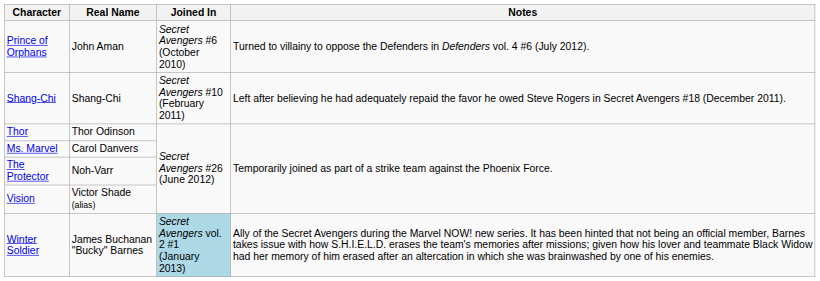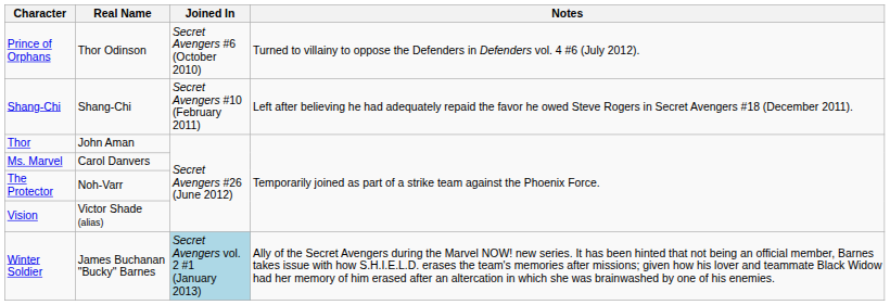 <table class="wikitable plainrowheaders" style="text-align:left;">
 <tr>
 <th scope="col">Character</th>
 <th scope="col">Real Name</th>
 <th scope="col">Joined In</th>
 <th scope="col">Notes</th>
 </tr>
 <tr>
 <td><a href='#'>Prince of Orphans</a></td>
-<td>John Aman</td>
+<td>Thor Odinson</td>
 <td><em>Secret Avengers</em> #6<br>(October 2010)</td>
 <td>Turned to villainy to oppose the Defenders in <em>Defenders</em> vol. 4 #6 (July 2012).</td>
 </tr>
 <tr>
 <td><a href='#'>Shang-Chi</a></td>
 <td>Shang-Chi</td>
 <td><em>Secret Avengers</em> #10<br>(February 2011)</td>
 <td>Left after believing he had adequately repaid the favor he owed Steve Rogers in Secret Avengers #18 (December 2011).</td>
 </tr>
 <tr>
 <td><a href='#'>Thor</a></td>
-<td>Thor Odinson</td>
+<td>John Aman</td>
 <td rowspan="4"><em>Secret Avengers</em> #26<br>(June 2012)</td>
 <td rowspan="4" align="left">Temporarily joined as part of a strike team against the Phoenix Force.</td>
 </tr>
 <tr>
 <td><a href='#'>Ms. Marvel</a></td>
 <td>Carol Danvers</td>
 </tr>
 <tr>
 <td><a href='#'>The Protector</a></td>
 <td>Noh-Varr</td>
 </tr>
 <tr>
 <td><a href='#'>Vision</a></td>
 <td>Victor Shade <small>(alias)</small></td>
 </tr>
 <tr>
 <td><a href='#'>Winter Soldier</a></td>
 <td>James Buchanan "Bucky" Barnes</td>
 <td style="background: lightblue;"><em>Secret Avengers</em> vol. 2 #1<br>(January 2013)</td>
 <td>Ally of the Secret Avengers during the Marvel NOW! new series. It has been hinted that not being an official member, Barnes takes issue with how S.H.I.E.L.D. erases the team's memories after missions; given how his lover and teammate Black Widow had her memory of him erased after an altercation in which she was brainwashed by one of his enemies.</td>
 </tr>
 </table>
